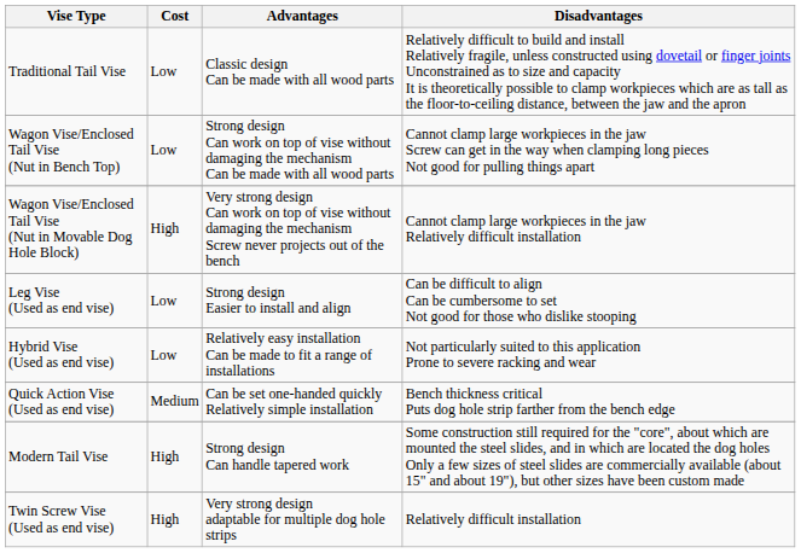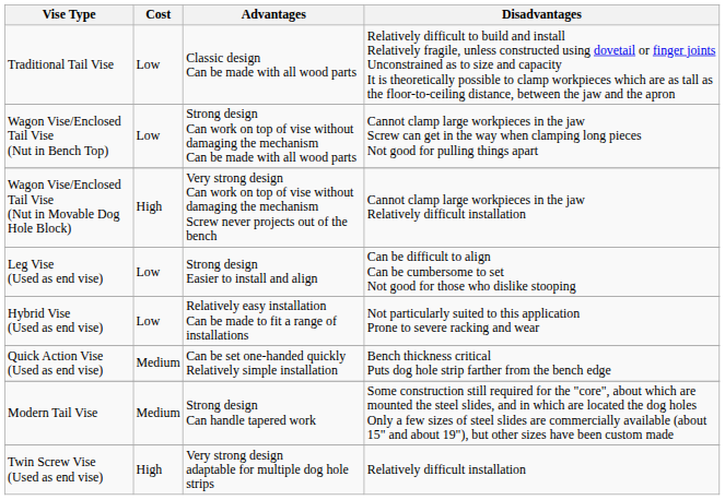 <table class="wikitable" style="margin: 1em auto 1em auto">
 <tr>
 <th>Vise Type</th>
 <th>Cost</th>
 <th>Advantages</th>
 <th>Disadvantages</th>
 </tr>
 <tr>
 <td>Traditional Tail Vise</td>
 <td>Low</td>
 <td>Classic design <br> Can be made with all wood parts</td>
 <td>Relatively difficult to build and install <br> Relatively fragile, unless constructed using <a href='#'>dovetail</a> or <a href='#'>finger joints</a><br>Unconstrained as to size and capacity<br>It is theoretically possible to clamp workpieces which are as tall as the floor-to-ceiling distance, between the jaw and the apron</td>
 </tr>
 <tr>
 </tr>
 <tr>
 <td>Wagon Vise/Enclosed Tail Vise <br> (Nut in Bench Top)</td>
 <td>Low</td>
 <td>Strong design <br> Can work on top of vise without damaging the mechanism <br>Can be made with all wood parts</td>
 <td>Cannot clamp large workpieces in the jaw <br> Screw can get in the way when clamping long pieces <br> Not good for pulling things apart</td>
 </tr>
 <tr>
 </tr>
 <tr>
 <td>Wagon Vise/Enclosed Tail Vise <br> (Nut in Movable Dog Hole Block)</td>
 <td>High</td>
 <td>Very strong design <br> Can work on top of vise without damaging the mechanism <br> Screw never projects out of the bench</td>
 <td>Cannot clamp large workpieces in the jaw <br> Relatively difficult installation</td>
 </tr>
 <tr>
 </tr>
 <tr>
 <td>Leg Vise <br> (Used as end vise)</td>
 <td>Low</td>
 <td>Strong design <br> Easier to install and align</td>
 <td>Can be difficult to align <br> Can be cumbersome to set <br> Not good for those who dislike stooping</td>
 </tr>
 <tr>
 </tr>
 <tr>
 <td>Hybrid Vise <br> (Used as end vise)</td>
 <td>Low</td>
 <td>Relatively easy installation <br> Can be made to fit a range of installations</td>
 <td>Not particularly suited to this application <br> Prone to severe racking and wear</td>
 </tr>
 <tr>
 </tr>
 <tr>
 <td>Quick Action Vise <br> (Used as end vise)</td>
 <td>Medium</td>
 <td>Can be set one-handed quickly <br> Relatively simple installation</td>
 <td>Bench thickness critical <br> Puts dog hole strip farther from the bench edge</td>
 </tr>
 <tr>
 </tr>
 <tr>
 <td>Modern Tail Vise</td>
-<td>High</td>
+<td>Medium</td>
 <td>Strong design <br> Can handle tapered work</td>
 <td>Some construction still required for the "core", about which are mounted the steel slides, and in which are located the dog holes<br>Only a few sizes of steel slides are commercially available (about 15" and about 19"), but other sizes have been custom made</td>
 </tr>
 <tr>
 </tr>
 <tr>
 <td>Twin Screw Vise <br> (Used as end vise)</td>
 <td>High</td>
 <td>Very strong design <br> adaptable for multiple dog hole strips</td>
 <td>Relatively difficult installation</td>
 </tr>
 </table>
